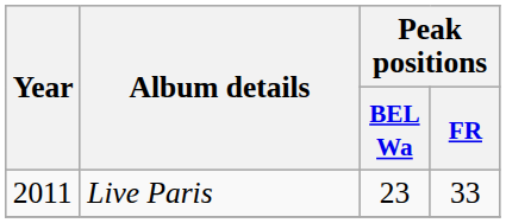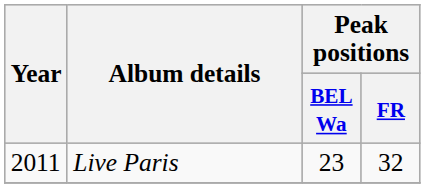 <table class="wikitable">
 <tr>
 <th align="center" rowspan="2" width="10">Year</th>
 <th align="center" rowspan="2" width="140">Album details</th>
 <th align="center" colspan="2">Peak <br>positions</th>
 </tr>
 <tr>
 <th width="30"><small><a href='#'>BEL <br>Wa</a></small><br></th>
 <th width="30"><small><a href='#'>FR</a></small><br></th>
 </tr>
 <tr>
 <td>2011</td>
 <td><em>Live Paris</em></td>
 <td align="center">23</td>
-<td align="center">33</td>
+<td align="center">32</td>
 </tr>
 <tr>
 </tr>
 </table>
